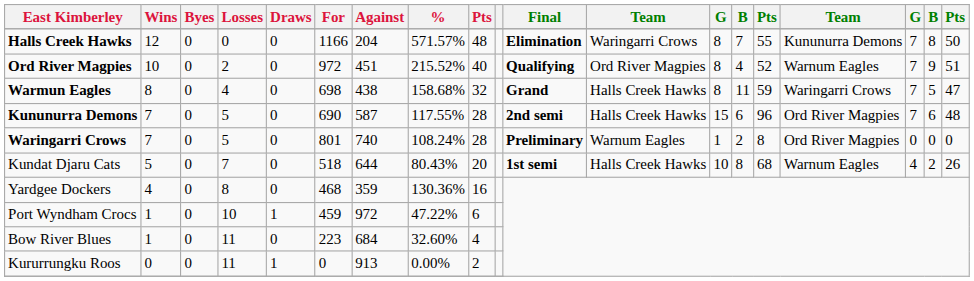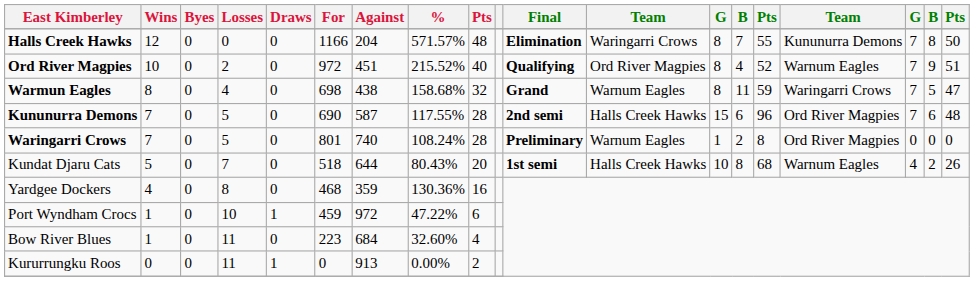 <table style="font-size: 85%; text-align: left;" class="wikitable">
 <tr>
 <th style="color:crimson">East Kimberley</th>
 <th style="color:crimson">Wins</th>
 <th style="color:crimson">Byes</th>
 <th style="color:crimson">Losses</th>
 <th style="color:crimson">Draws</th>
 <th style="color:crimson">For</th>
 <th style="color:crimson">Against</th>
 <th style="color:crimson">%</th>
 <th style="color:crimson">Pts</th>
 <th></th>
 <th style="color:green">Final</th>
 <th style="color:green">Team</th>
 <th style="color:green">G</th>
 <th style="color:green">B</th>
 <th style="color:green">Pts</th>
 <th style="color:green">Team</th>
 <th style="color:green">G</th>
 <th style="color:green">B</th>
 <th style="color:green">Pts</th>
 </tr>
 <tr>
 </tr>
 <tr>
 </tr>
 <tr>
 <td><strong>	Halls Creek Hawks	</strong></td>
 <td>12</td>
 <td>0</td>
 <td>0</td>
 <td>0</td>
 <td>1166</td>
 <td>204</td>
 <td>571.57%</td>
 <td>48</td>
 <td></td>
 <td><strong>Elimination</strong></td>
 <td>Waringarri Crows</td>
 <td>8</td>
 <td>7</td>
 <td>55</td>
 <td>Kununurra Demons</td>
 <td>7</td>
 <td>8</td>
 <td>50</td>
 </tr>
 <tr>
 <td><strong>	Ord River Magpies	</strong></td>
 <td>10</td>
 <td>0</td>
 <td>2</td>
 <td>0</td>
 <td>972</td>
 <td>451</td>
 <td>215.52%</td>
 <td>40</td>
 <td></td>
 <td><strong>Qualifying</strong></td>
 <td>Ord River Magpies</td>
 <td>8</td>
 <td>4</td>
 <td>52</td>
 <td>Warnum Eagles</td>
 <td>7</td>
 <td>9</td>
 <td>51</td>
 </tr>
 <tr>
 <td><strong>	Warmun Eagles	</strong></td>
 <td>8</td>
 <td>0</td>
 <td>4</td>
 <td>0</td>
 <td>698</td>
 <td>438</td>
 <td>158.68%</td>
 <td>32</td>
 <td></td>
 <td><strong>Grand</strong></td>
-<td>Halls Creek Hawks</td>
+<td>Warnum Eagles</td>
 <td>8</td>
 <td>11</td>
 <td>59</td>
 <td>Waringarri Crows</td>
 <td>7</td>
 <td>5</td>
 <td>47</td>
 </tr>
 <tr>
 <td><strong>	Kununurra Demons	</strong></td>
 <td>7</td>
 <td>0</td>
 <td>5</td>
 <td>0</td>
 <td>690</td>
 <td>587</td>
 <td>117.55%</td>
 <td>28</td>
 <td></td>
 <td><strong>2nd semi</strong></td>
 <td>Halls Creek Hawks</td>
 <td>15</td>
 <td>6</td>
 <td>96</td>
 <td>Ord River Magpies</td>
 <td>7</td>
 <td>6</td>
 <td>48</td>
 </tr>
 <tr>
 <td><strong>	Waringarri Crows	</strong></td>
 <td>7</td>
 <td>0</td>
 <td>5</td>
 <td>0</td>
 <td>801</td>
 <td>740</td>
 <td>108.24%</td>
 <td>28</td>
 <td></td>
 <td><strong>Preliminary</strong></td>
 <td>Warnum Eagles</td>
 <td>1</td>
 <td>2</td>
 <td>8</td>
 <td>Ord River Magpies</td>
 <td>0</td>
 <td>0</td>
 <td>0</td>
 </tr>
 <tr>
 <td>Kundat Djaru Cats</td>
 <td>5</td>
 <td>0</td>
 <td>7</td>
 <td>0</td>
 <td>518</td>
 <td>644</td>
 <td>80.43%</td>
 <td>20</td>
 <td></td>
 <td><strong>1st semi</strong></td>
 <td>Halls Creek Hawks</td>
 <td>10</td>
 <td>8</td>
 <td>68</td>
 <td>Warnum Eagles</td>
 <td>4</td>
 <td>2</td>
 <td>26</td>
 </tr>
 <tr>
 <td>Yardgee Dockers</td>
 <td>4</td>
 <td>0</td>
 <td>8</td>
 <td>0</td>
 <td>468</td>
 <td>359</td>
 <td>130.36%</td>
 <td>16</td>
 <td></td>
 </tr>
 <tr>
 <td>Port Wyndham Crocs</td>
 <td>1</td>
 <td>0</td>
 <td>10</td>
 <td>1</td>
 <td>459</td>
 <td>972</td>
 <td>47.22%</td>
 <td>6</td>
 <td></td>
 </tr>
 <tr>
 <td>Bow River Blues</td>
 <td>1</td>
 <td>0</td>
 <td>11</td>
 <td>0</td>
 <td>223</td>
 <td>684</td>
 <td>32.60%</td>
 <td>4</td>
 <td></td>
 </tr>
 <tr>
 <td>Kururrungku Roos</td>
 <td>0</td>
 <td>0</td>
 <td>11</td>
 <td>1</td>
 <td>0</td>
 <td>913</td>
 <td>0.00%</td>
 <td>2</td>
 <td></td>
 </tr>
 <tr>
 </tr>
 </table>
